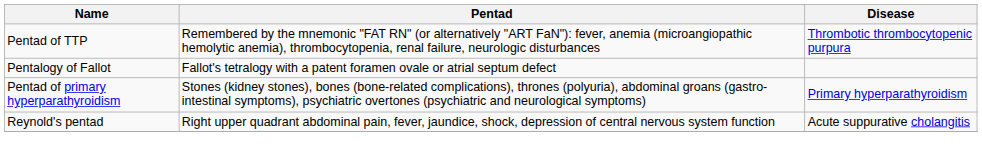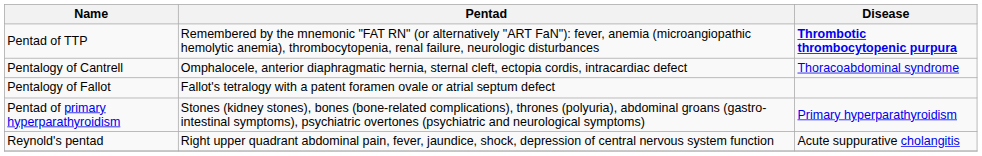 <table class="wikitable sortable collapsible" ">
 <tr style="text-align: left; background:#f0f0f0;">
 <th scope="col">Name</th>
 <th scope="col">Pentad</th>
 <th scope="col">Disease</th>
 </tr>
 <tr>
 <td>Pentad of TTP</td>
 <td>Remembered by the mnemonic "FAT RN" (or alternatively "ART FaN"): fever, anemia (microangiopathic hemolytic anemia), thrombocytopenia, renal failure, neurologic disturbances</td>
-<td><a href='#'>Thrombotic thrombocytopenic purpura</a></td>
+<td><strong><a href='#'>Thrombotic thrombocytopenic purpura</a></strong></td>
+</tr>
+<tr>
+<td>Pentalogy of Cantrell</td>
+<td>Omphalocele, anterior diaphragmatic hernia, sternal cleft, ectopia cordis, intracardiac defect</td>
+<td><a href='#'>Thoracoabdominal syndrome</a></td>
 </tr>
 <tr>
 <td>Pentalogy of Fallot</td>
 <td>Fallot's tetralogy with a patent foramen ovale or atrial septum defect</td>
 <td></td>
 </tr>
 <tr>
 <td>Pentad of <a href='#'>primary hyperparathyroidism</a></td>
 <td>Stones (kidney stones), bones (bone-related complications), thrones (polyuria), abdominal groans (gastro-intestinal symptoms), psychiatric overtones (psychiatric and neurological symptoms)</td>
 <td><a href='#'>Primary hyperparathyroidism</a></td>
 </tr>
 <tr>
 <td>Reynold's pentad</td>
 <td>Right upper quadrant abdominal pain, fever, jaundice, shock, depression of central nervous system function</td>
 <td>Acute suppurative <a href='#'>cholangitis</a></td>
 </tr>
 <tr>
 </tr>
 </table>
